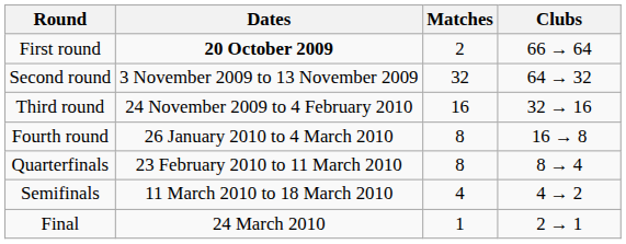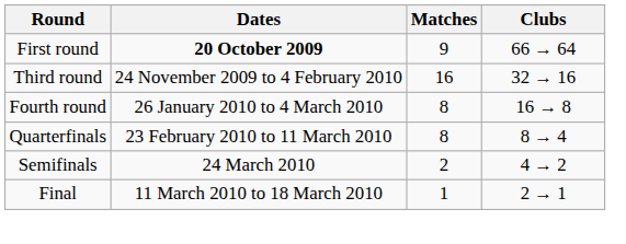 <table class="wikitable">
 <tr>
 <th>Round</th>
 <th>Dates</th>
 <th>Matches</th>
 <th width=100>Clubs</th>
 </tr>
 <tr align=center>
 <td>First round</td>
 <td><strong>20 October 2009</strong></td>
-<td>2</td>
+<td>9</td>
 <td>66 → 64</td>
-</tr>
-<tr align=center>
-<td>Second round</td>
-<td>3 November 2009 to 13 November 2009</td>
-<td>32</td>
-<td>64 → 32</td>
 </tr>
 <tr align=center>
 <td>Third round</td>
 <td>24 November 2009 to 4 February 2010</td>
 <td>16</td>
 <td>32 → 16</td>
 </tr>
 <tr align=center>
 <td>Fourth round</td>
 <td>26 January 2010 to 4 March 2010</td>
 <td>8</td>
 <td>16 → 8</td>
 </tr>
 <tr align=center>
 <td>Quarterfinals</td>
 <td>23 February 2010 to 11 March 2010</td>
 <td>8</td>
 <td>8 → 4</td>
 </tr>
 <tr align=center>
 <td>Semifinals</td>
-<td>11 March 2010 to 18 March 2010</td>
-<td>4</td>
+<td>24 March 2010</td>
+<td>2</td>
 <td>4 → 2</td>
 </tr>
 <tr align=center>
 <td>Final</td>
-<td>24 March 2010</td>
+<td>11 March 2010 to 18 March 2010</td>
 <td>1</td>
 <td>2 → 1</td>
 </tr>
 </table>
